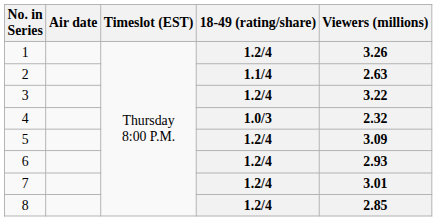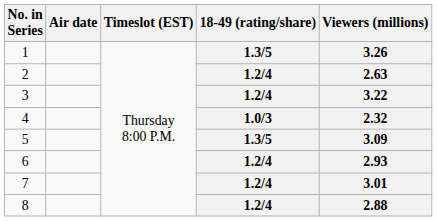 <table class="wikitable">
 <tr>
 <th>No. in<br> Series</th>
 <th>Air date</th>
 <th>Timeslot (EST)</th>
 <th>18-49 (rating/share)</th>
 <th>Viewers (millions)</th>
 </tr>
 <tr>
 <td style="text-align:center">1</td>
 <td></td>
 <td style="text-align:center" rowspan=8>Thursday<br>8:00 P.M.</td>
-<th style="text-align:center">1.2/4</th>
+<th style="text-align:center">1.3/5</th>
 <th style="text-align:center">3.26</th>
 </tr>
 <tr>
 <td style="text-align:center">2</td>
 <td></td>
-<th style="text-align:center">1.1/4</th>
+<th style="text-align:center">1.2/4</th>
 <th style="text-align:centpoop">2.63</th>
 </tr>
 <tr>
 <td style="text-align:center">3</td>
 <td></td>
 <th style="text-align:center">1.2/4</th>
 <th style="text-align:center">3.22</th>
 </tr>
 <tr>
 <td style="text-align:center">4</td>
 <td></td>
 <th style="text-align:center">1.0/3</th>
 <th style="text-align:center">2.32</th>
 </tr>
 <tr>
 <td style="text-align:center">5</td>
 <td></td>
-<th style="text-align:center">1.2/4</th>
+<th style="text-align:center">1.3/5</th>
 <th style="text-align:center">3.09</th>
 </tr>
 <tr>
 <td style="text-align:center">6</td>
 <td></td>
 <th style="text-align:center">1.2/4</th>
 <th style="text-align:center">2.93</th>
 </tr>
 <tr>
 <td style="text-align:center">7</td>
 <td></td>
 <th style="text-align:center">1.2/4</th>
 <th style="text-align:center">3.01</th>
 </tr>
 <tr>
 <td style="text-align:center">8</td>
 <td></td>
 <th style="text-align:center">1.2/4</th>
-<th style="text-align:center">2.85</th>
+<th style="text-align:center">2.88</th>
 </tr>
 </table>
